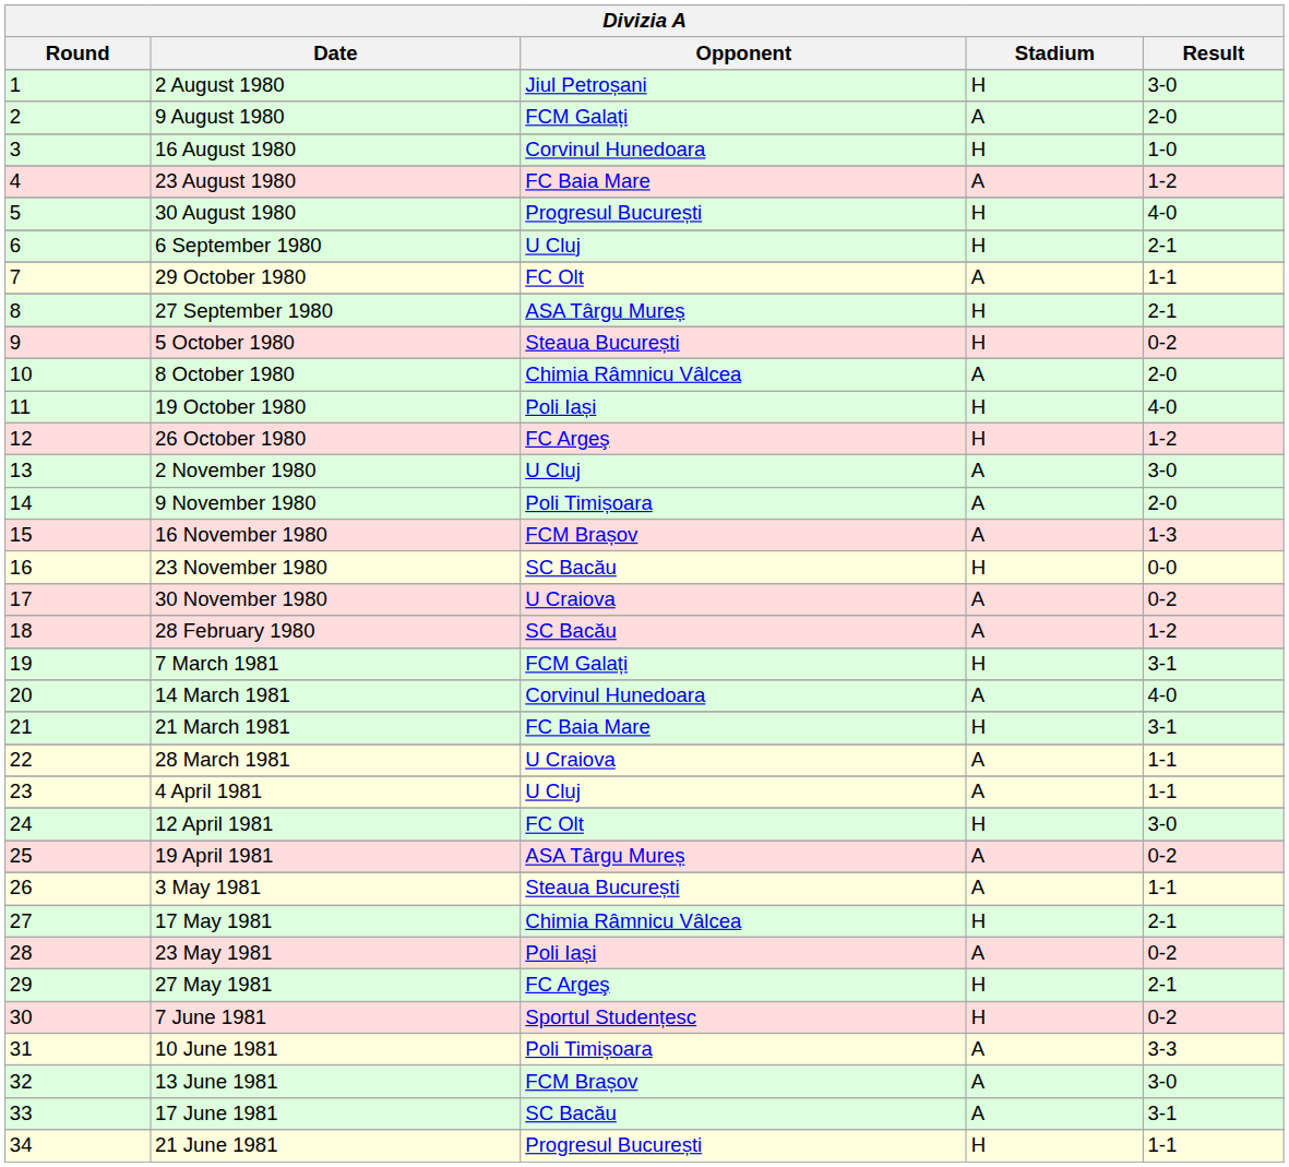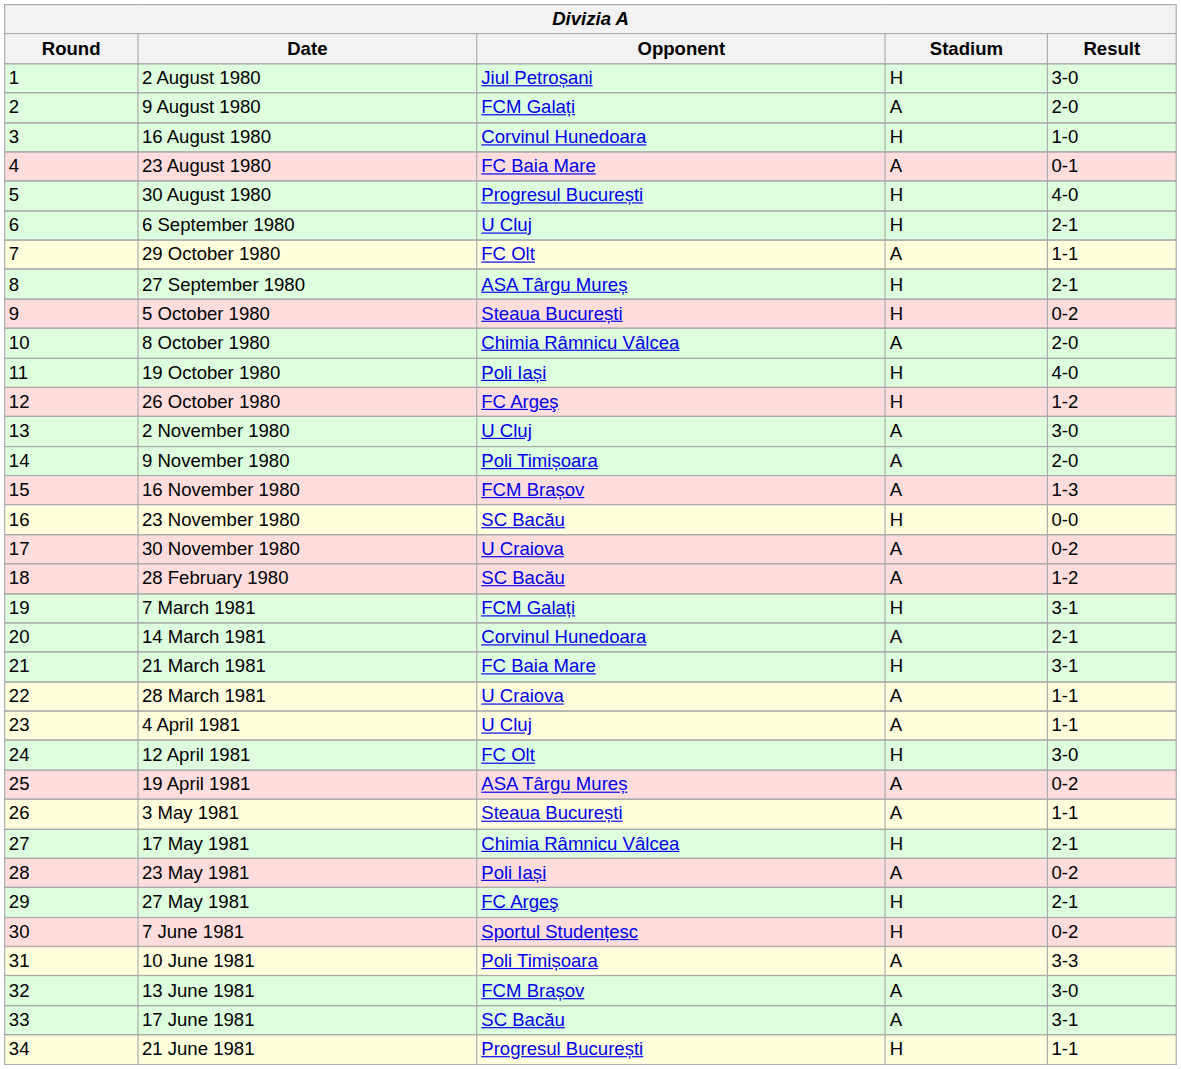 <table class="wikitable" style="width:80%;">
 <tr>
 <th colspan="5" style="text-align:center;"><em>Divizia A</em></th>
 </tr>
 <tr>
 <th>Round</th>
 <th>Date</th>
 <th>Opponent</th>
 <th>Stadium</th>
 <th>Result</th>
 </tr>
 <tr>
 </tr>
 <tr bgcolor="#ddffdd">
 <td>1</td>
 <td>2 August 1980</td>
 <td><a href='#'>Jiul Petroșani</a></td>
 <td>H</td>
 <td>3-0</td>
 </tr>
 <tr>
 </tr>
 <tr bgcolor="#ddffdd">
 <td>2</td>
 <td>9 August 1980</td>
 <td><a href='#'>FCM Galați</a></td>
 <td>A</td>
 <td>2-0</td>
 </tr>
 <tr>
 </tr>
 <tr bgcolor="#ddffdd">
 <td>3</td>
 <td>16 August 1980</td>
 <td><a href='#'>Corvinul Hunedoara</a></td>
 <td>H</td>
 <td>1-0</td>
 </tr>
 <tr>
 </tr>
 <tr bgcolor="#ffdddd">
 <td>4</td>
 <td>23 August 1980</td>
 <td><a href='#'>FC Baia Mare</a></td>
 <td>A</td>
-<td>1-2</td>
+<td>0-1</td>
 </tr>
 <tr>
 </tr>
 <tr bgcolor="#ddffdd">
 <td>5</td>
 <td>30 August 1980</td>
 <td><a href='#'>Progresul București</a></td>
 <td>H</td>
 <td>4-0</td>
 </tr>
 <tr>
 </tr>
 <tr bgcolor="#ddffdd">
 <td>6</td>
 <td>6 September 1980</td>
 <td><a href='#'>U Cluj</a></td>
 <td>H</td>
 <td>2-1</td>
 </tr>
 <tr>
 </tr>
 <tr bgcolor="#ffffdd">
 <td>7</td>
 <td>29 October 1980</td>
 <td><a href='#'>FC Olt</a></td>
 <td>A</td>
 <td>1-1</td>
 </tr>
 <tr>
 </tr>
 <tr bgcolor="#ddffdd">
 <td>8</td>
 <td>27 September 1980</td>
 <td><a href='#'>ASA Târgu Mureș</a></td>
 <td>H</td>
 <td>2-1</td>
 </tr>
 <tr>
 </tr>
 <tr bgcolor="#ffdddd">
 <td>9</td>
 <td>5 October 1980</td>
 <td><a href='#'>Steaua București</a></td>
 <td>H</td>
 <td>0-2</td>
 </tr>
 <tr>
 </tr>
 <tr bgcolor="#ddffdd">
 <td>10</td>
 <td>8 October 1980</td>
 <td><a href='#'>Chimia Râmnicu Vâlcea</a></td>
 <td>A</td>
 <td>2-0</td>
 </tr>
 <tr>
 </tr>
 <tr bgcolor="#ddffdd">
 <td>11</td>
 <td>19 October 1980</td>
 <td><a href='#'>Poli Iași</a></td>
 <td>H</td>
 <td>4-0</td>
 </tr>
 <tr>
 </tr>
 <tr bgcolor="#ffdddd">
 <td>12</td>
 <td>26 October 1980</td>
 <td><a href='#'>FC Argeş</a></td>
 <td>H</td>
 <td>1-2</td>
 </tr>
 <tr>
 </tr>
 <tr bgcolor="#ddffdd">
 <td>13</td>
 <td>2 November 1980</td>
 <td><a href='#'>U Cluj</a></td>
 <td>A</td>
 <td>3-0</td>
 </tr>
 <tr>
 </tr>
 <tr bgcolor="#ddffdd">
 <td>14</td>
 <td>9 November 1980</td>
 <td><a href='#'>Poli Timișoara</a></td>
 <td>A</td>
 <td>2-0</td>
 </tr>
 <tr>
 </tr>
 <tr bgcolor="#ffdddd">
 <td>15</td>
 <td>16 November 1980</td>
 <td><a href='#'>FCM Brașov</a></td>
 <td>A</td>
 <td>1-3</td>
 </tr>
 <tr>
 </tr>
 <tr bgcolor="#ffffdd">
 <td>16</td>
 <td>23 November 1980</td>
 <td><a href='#'>SC Bacău</a></td>
 <td>H</td>
 <td>0-0</td>
 </tr>
 <tr>
 </tr>
 <tr bgcolor="#ffdddd">
 <td>17</td>
 <td>30 November 1980</td>
 <td><a href='#'>U Craiova</a></td>
 <td>A</td>
 <td>0-2</td>
 </tr>
 <tr>
 </tr>
 <tr bgcolor="#ffdddd">
 <td>18</td>
 <td>28 February 1980</td>
 <td><a href='#'>SC Bacău</a></td>
 <td>A</td>
 <td>1-2</td>
 </tr>
 <tr>
 </tr>
 <tr bgcolor="#ddffdd">
 <td>19</td>
 <td>7 March 1981</td>
 <td><a href='#'>FCM Galați</a></td>
 <td>H</td>
 <td>3-1</td>
 </tr>
 <tr>
 </tr>
 <tr bgcolor="#ddffdd">
 <td>20</td>
 <td>14 March 1981</td>
 <td><a href='#'>Corvinul Hunedoara</a></td>
 <td>A</td>
-<td>4-0</td>
+<td>2-1</td>
 </tr>
 <tr>
 </tr>
 <tr bgcolor="#ddffdd">
 <td>21</td>
 <td>21 March 1981</td>
 <td><a href='#'>FC Baia Mare</a></td>
 <td>H</td>
 <td>3-1</td>
 </tr>
 <tr>
 </tr>
 <tr bgcolor="#ffffdd">
 <td>22</td>
 <td>28 March 1981</td>
 <td><a href='#'>U Craiova</a></td>
 <td>A</td>
 <td>1-1</td>
 </tr>
 <tr>
 </tr>
 <tr bgcolor="#ffffdd">
 <td>23</td>
 <td>4 April 1981</td>
 <td><a href='#'>U Cluj</a></td>
 <td>A</td>
 <td>1-1</td>
 </tr>
 <tr>
 </tr>
 <tr bgcolor="#ddffdd">
 <td>24</td>
 <td>12 April 1981</td>
 <td><a href='#'>FC Olt</a></td>
 <td>H</td>
 <td>3-0</td>
 </tr>
 <tr>
 </tr>
 <tr bgcolor="#ffdddd">
 <td>25</td>
 <td>19 April 1981</td>
 <td><a href='#'>ASA Târgu Mureș</a></td>
 <td>A</td>
 <td>0-2</td>
 </tr>
 <tr>
 </tr>
 <tr bgcolor="#ffffdd">
 <td>26</td>
 <td>3 May 1981</td>
 <td><a href='#'>Steaua București</a></td>
 <td>A</td>
 <td>1-1</td>
 </tr>
 <tr>
 </tr>
 <tr bgcolor="#ddffdd">
 <td>27</td>
 <td>17 May 1981</td>
 <td><a href='#'>Chimia Râmnicu Vâlcea</a></td>
 <td>H</td>
 <td>2-1</td>
 </tr>
 <tr>
 </tr>
 <tr bgcolor="#ffdddd">
 <td>28</td>
 <td>23 May 1981</td>
 <td><a href='#'>Poli Iași</a></td>
 <td>A</td>
 <td>0-2</td>
 </tr>
 <tr>
 </tr>
 <tr bgcolor="#ddffdd">
 <td>29</td>
 <td>27 May 1981</td>
 <td><a href='#'>FC Argeş</a></td>
 <td>H</td>
 <td>2-1</td>
 </tr>
 <tr>
 </tr>
 <tr bgcolor="#ffdddd">
 <td>30</td>
 <td>7 June 1981</td>
 <td><a href='#'>Sportul Studențesc</a></td>
 <td>H</td>
 <td>0-2</td>
 </tr>
 <tr>
 </tr>
 <tr bgcolor="#ffffdd">
 <td>31</td>
 <td>10 June 1981</td>
 <td><a href='#'>Poli Timișoara</a></td>
 <td>A</td>
 <td>3-3</td>
 </tr>
 <tr>
 </tr>
 <tr bgcolor="#ddffdd">
 <td>32</td>
 <td>13 June 1981</td>
 <td><a href='#'>FCM Brașov</a></td>
 <td>A</td>
 <td>3-0</td>
 </tr>
 <tr>
 </tr>
 <tr bgcolor="#ddffdd">
 <td>33</td>
 <td>17 June 1981</td>
 <td><a href='#'>SC Bacău</a></td>
 <td>A</td>
 <td>3-1</td>
 </tr>
 <tr>
 </tr>
 <tr bgcolor="#ffffdd">
 <td>34</td>
 <td>21 June 1981</td>
 <td><a href='#'>Progresul București</a></td>
 <td>H</td>
 <td>1-1</td>
 </tr>
 <tr>
 </tr>
 </table>
